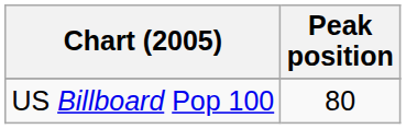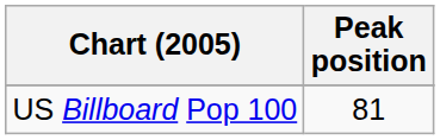 <table class="wikitable sortable">
 <tr>
 <th align="left">Chart (2005)</th>
 <th align="center">Peak<br>position</th>
 </tr>
 <tr>
 </tr>
 <tr>
 </tr>
 <tr>
 <td align="left">US <em><a href='#'>Billboard</a></em> <a href='#'>Pop 100</a></td>
-<td align="center">80</td>
+<td align="center">81</td>
 </tr>
 </table>
